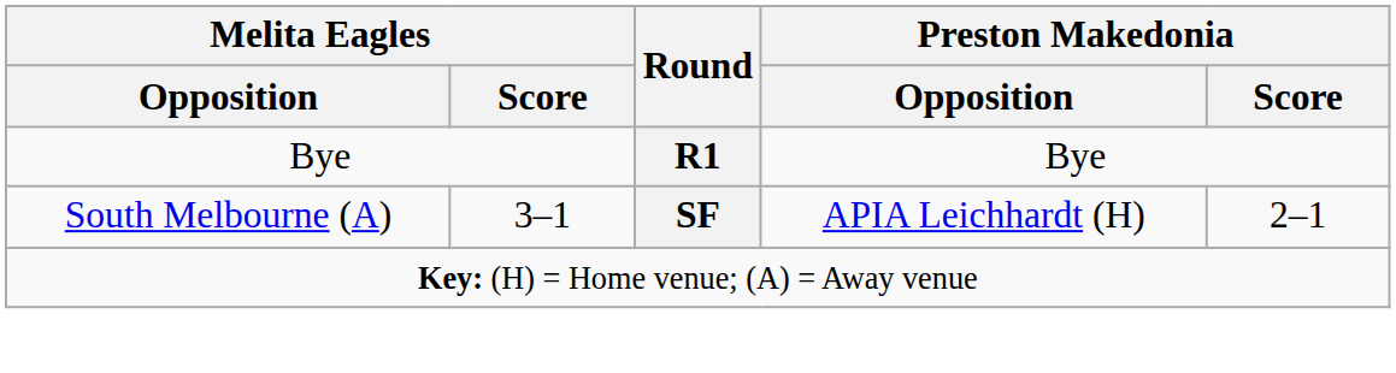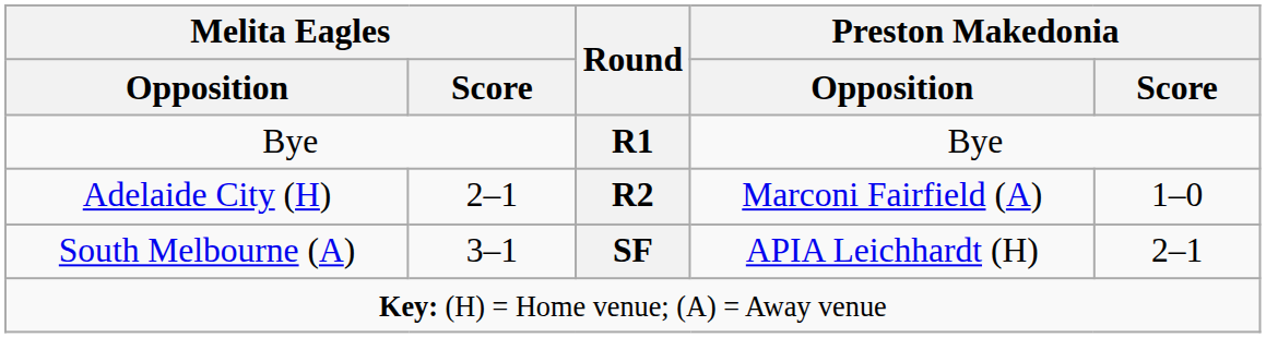 <table class="wikitable plainrowheaders" style="text-align:center;margin:0">
 <tr>
 <th colspan="2">Melita Eagles</th>
 <th rowspan="2" style="width:25px">Round</th>
 <th colspan="2">Preston Makedonia</th>
 </tr>
 <tr>
 <th scope="col" style="width:180px">Opposition</th>
 <th scope="col" style="width:70px">Score</th>
 <th scope="col" style="width:180px">Opposition</th>
 <th scope="col" style="width:70px">Score</th>
 </tr>
 <tr>
 <td colspan="2">Bye</td>
 <th scope=row style="text-align:center">R1</th>
 <td colspan="2">Bye</td>
 </tr>
 <tr>
+<td><a href='#'>Adelaide City</a> (<a href='#'>H</a>)</td>
+<td>2–1</td>
+<th scope=row style="text-align:center">R2</th>
+<td><a href='#'>Marconi Fairfield</a> (<a href='#'>A</a>)</td>
+<td>1–0</td>
+</tr>
+<tr>
 <td><a href='#'>South Melbourne</a> (<a href='#'>A</a>)</td>
 <td>3–1</td>
 <th scope=row style="text-align:center">SF</th>
 <td><a href='#'>APIA Leichhardt</a> (H)</td>
 <td>2–1</td>
 </tr>
 <tr>
 <td colspan="5"><small><strong>Key:</strong> (H) = Home venue; (A) = Away venue</small></td>
 </tr>
 </table>
